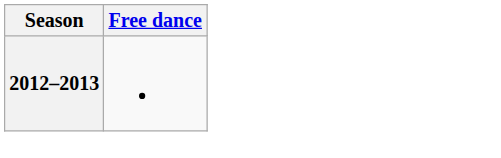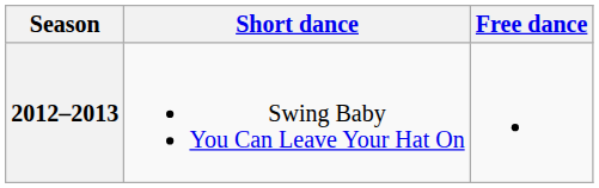 <table class=wikitable style=text-align:center>
 <tr>
 <th>Season</th>
+<th><a href='#'>Short dance</a></th>
 <th><a href='#'>Free dance</a></th>
 </tr>
 <tr>
 <th>2012–2013</th>
+<td><br><ul><li>Swing Baby</li><li><a href='#'>You Can Leave Your Hat On</a> <br></li></ul></td>
 <td><br><ul><li></li></ul></td>
 </tr>
 </table>
